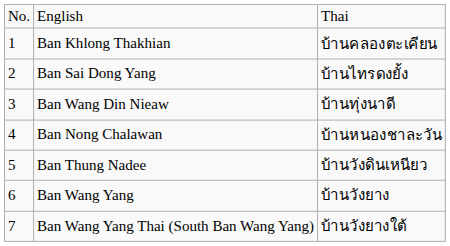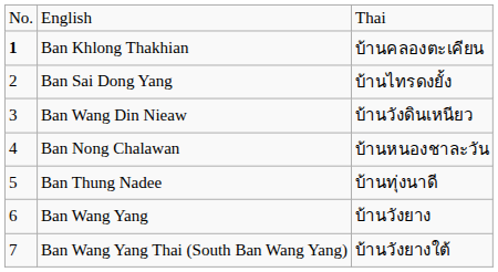 <table class="wikitable">
 <tr>
 <td>No.</td>
 <td>English</td>
 <td>Thai</td>
 </tr>
 <tr>
-<td>1</td>
+<td><strong>1</strong></td>
 <td>Ban Khlong Thakhian</td>
 <td>บ้านคลองตะเคียน</td>
 </tr>
 <tr>
 <td>2</td>
 <td>Ban Sai Dong Yang</td>
 <td>บ้านไทรดงยั้ง</td>
 </tr>
 <tr>
 <td>3</td>
 <td>Ban Wang Din Nieaw</td>
-<td>บ้านทุ่งนาดี</td>
+<td>บ้านวังดินเหนียว</td>
 </tr>
 <tr>
 <td>4</td>
 <td>Ban Nong Chalawan</td>
 <td>บ้านหนองชาละวัน</td>
 </tr>
 <tr>
 <td>5</td>
 <td>Ban Thung Nadee</td>
-<td>บ้านวังดินเหนียว</td>
+<td>บ้านทุ่งนาดี</td>
 </tr>
 <tr>
 <td>6</td>
 <td>Ban Wang Yang</td>
 <td>บ้านวังยาง</td>
 </tr>
 <tr>
 <td>7</td>
 <td>Ban Wang Yang Thai (South Ban Wang Yang)</td>
 <td>บ้านวังยางใต้</td>
 </tr>
 </table>
